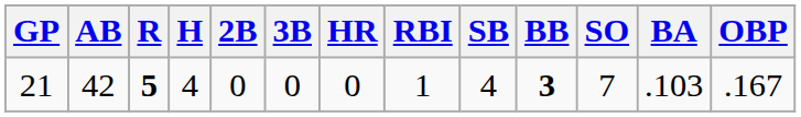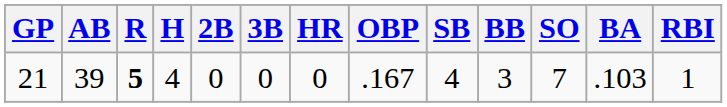 <table class="wikitable">
 <tr>
 <th><a href='#'>GP</a></th>
 <th><a href='#'>AB</a></th>
 <th><a href='#'>R</a></th>
 <th><a href='#'>H</a></th>
 <th><a href='#'>2B</a></th>
 <th><a href='#'>3B</a></th>
 <th><a href='#'>HR</a></th>
-<th><a href='#'>RBI</a></th>
+<th><a href='#'>OBP</a></th>
 <th><a href='#'>SB</a></th>
 <th><a href='#'>BB</a></th>
 <th><a href='#'>SO</a></th>
 <th><a href='#'>BA</a></th>
-<th><a href='#'>OBP</a></th>
+<th><a href='#'>RBI</a></th>
 </tr>
 <tr align=center>
 <td>21</td>
-<td>42</td>
+<td>39</td>
 <td><strong>5</strong></td>
 <td>4</td>
 <td>0</td>
 <td>0</td>
 <td>0</td>
-<td>1</td>
+<td>.167</td>
 <td>4</td>
-<td><strong>3</strong></td>
+<td>3</td>
 <td>7</td>
 <td>.103</td>
-<td>.167</td>
+<td>1</td>
 </tr>
 </table>
